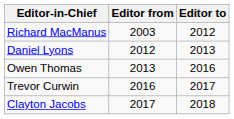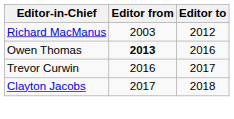 <table class="wikitable sortable">
 <tr>
 <th>Editor-in-Chief</th>
 <th>Editor from</th>
 <th>Editor to</th>
 </tr>
 <tr>
 <td sortname><a href='#'>Richard MacManus</a></td>
 <td align=center>2003</td>
 <td align=center>2012</td>
 </tr>
 <tr>
-<td sortname><a href='#'>Daniel Lyons</a></td>
-<td align=center>2012</td>
-<td align=center>2013</td>
-</tr>
-<tr>
 <td sortname>Owen Thomas</td>
-<td align=center>2013</td>
+<td align=center><strong>2013</strong></td>
 <td align=center>2016</td>
 </tr>
 <tr>
 <td sortname>Trevor Curwin</td>
 <td align=center>2016</td>
 <td align=center>2017</td>
 </tr>
 <tr>
 <td sortname><a href='#'>Clayton Jacobs</a></td>
 <td align=center>2017</td>
 <td align=center>2018</td>
 </tr>
 </table>
